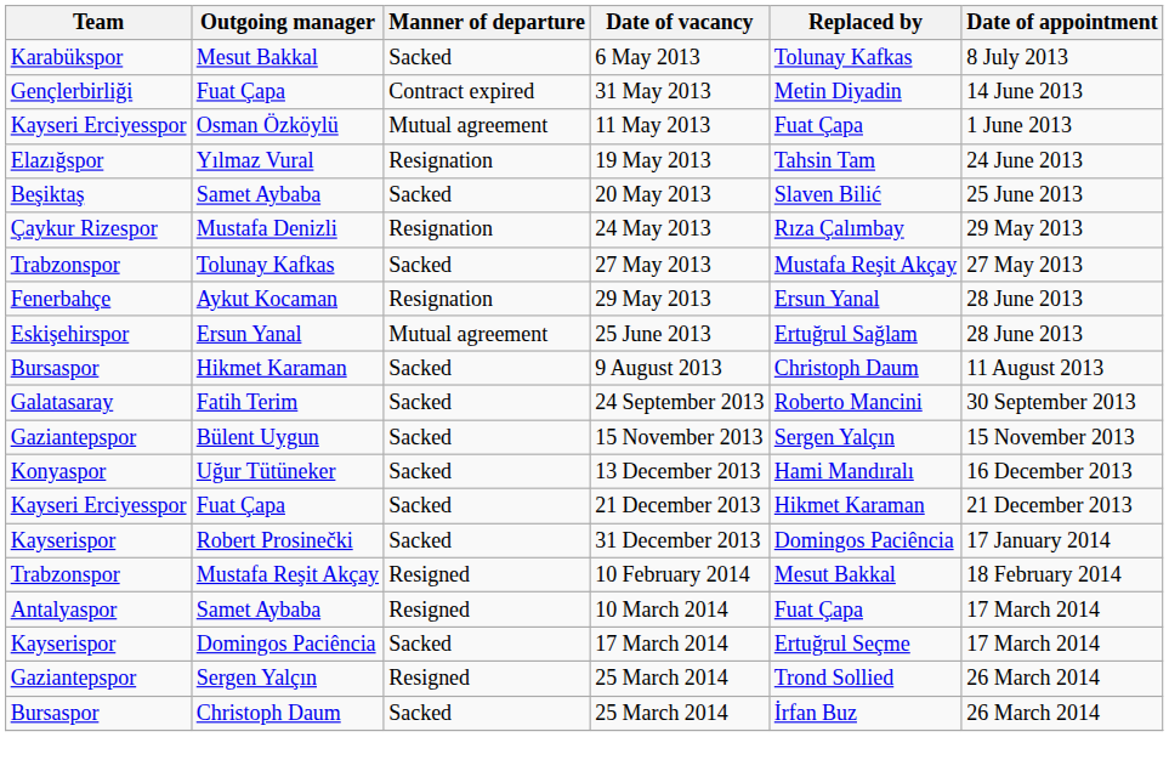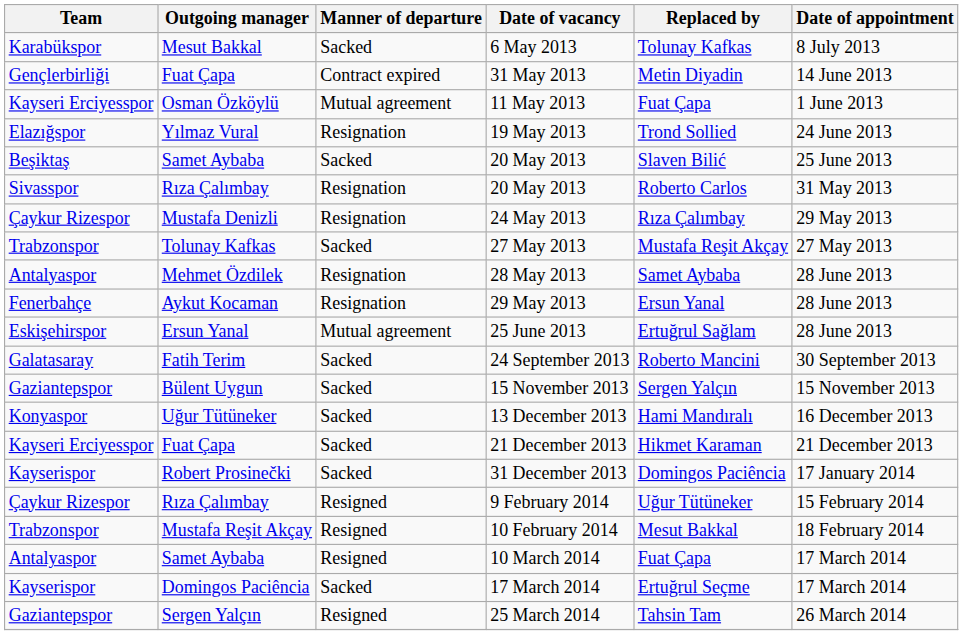 <table class="wikitable">
 <tr>
 <th>Team</th>
 <th>Outgoing manager</th>
 <th>Manner of departure</th>
 <th>Date of vacancy</th>
 <th>Replaced by</th>
 <th>Date of appointment</th>
 </tr>
 <tr>
 <td><a href='#'>Karabükspor</a></td>
 <td> <a href='#'>Mesut Bakkal</a></td>
 <td>Sacked</td>
 <td>6 May 2013</td>
 <td> <a href='#'>Tolunay Kafkas</a></td>
 <td>8 July 2013</td>
 </tr>
 <tr>
 <td><a href='#'>Gençlerbirliği</a></td>
 <td> <a href='#'>Fuat Çapa</a></td>
 <td>Contract expired</td>
 <td>31 May 2013</td>
 <td> <a href='#'>Metin Diyadin</a></td>
 <td>14 June 2013</td>
 </tr>
 <tr>
 <td><a href='#'>Kayseri Erciyesspor</a></td>
 <td> <a href='#'>Osman Özköylü</a></td>
 <td>Mutual agreement</td>
 <td>11 May 2013</td>
 <td> <a href='#'>Fuat Çapa</a></td>
 <td>1 June 2013</td>
 </tr>
 <tr>
 <td><a href='#'>Elazığspor</a></td>
 <td> <a href='#'>Yılmaz Vural</a></td>
 <td>Resignation</td>
 <td>19 May 2013</td>
-<td> <a href='#'>Tahsin Tam</a></td>
+<td> <a href='#'>Trond Sollied</a></td>
 <td>24 June 2013</td>
 </tr>
 <tr>
 <td><a href='#'>Beşiktaş</a></td>
 <td> <a href='#'>Samet Aybaba</a></td>
 <td>Sacked</td>
 <td>20 May 2013</td>
 <td> <a href='#'>Slaven Bilić</a></td>
 <td>25 June 2013</td>
+</tr>
+<tr>
+<td><a href='#'>Sivasspor</a></td>
+<td> <a href='#'>Rıza Çalımbay</a></td>
+<td>Resignation</td>
+<td>20 May 2013</td>
+<td> <a href='#'>Roberto Carlos</a></td>
+<td>31 May 2013</td>
 </tr>
 <tr>
 <td><a href='#'>Çaykur Rizespor</a></td>
 <td> <a href='#'>Mustafa Denizli</a></td>
 <td>Resignation</td>
 <td>24 May 2013</td>
 <td> <a href='#'>Rıza Çalımbay</a></td>
 <td>29 May 2013</td>
 </tr>
 <tr>
 <td><a href='#'>Trabzonspor</a></td>
 <td> <a href='#'>Tolunay Kafkas</a></td>
 <td>Sacked</td>
 <td>27 May 2013</td>
 <td> <a href='#'>Mustafa Reşit Akçay</a></td>
 <td>27 May 2013</td>
 </tr>
 <tr>
+<td><a href='#'>Antalyaspor</a></td>
+<td> <a href='#'>Mehmet Özdilek</a></td>
+<td>Resignation</td>
+<td>28 May 2013</td>
+<td> <a href='#'>Samet Aybaba</a></td>
+<td>28 June 2013</td>
+</tr>
+<tr>
 <td><a href='#'>Fenerbahçe</a></td>
 <td> <a href='#'>Aykut Kocaman</a></td>
 <td>Resignation</td>
 <td>29 May 2013</td>
 <td> <a href='#'>Ersun Yanal</a></td>
 <td>28 June 2013</td>
 </tr>
 <tr>
 <td><a href='#'>Eskişehirspor</a></td>
 <td> <a href='#'>Ersun Yanal</a></td>
 <td>Mutual agreement</td>
 <td>25 June 2013</td>
 <td> <a href='#'>Ertuğrul Sağlam</a></td>
 <td>28 June 2013</td>
-</tr>
-<tr>
-<td><a href='#'>Bursaspor</a></td>
-<td> <a href='#'>Hikmet Karaman</a></td>
-<td>Sacked</td>
-<td>9 August 2013</td>
-<td> <a href='#'>Christoph Daum</a></td>
-<td>11 August 2013</td>
 </tr>
 <tr>
 <td><a href='#'>Galatasaray</a></td>
 <td> <a href='#'>Fatih Terim</a></td>
 <td>Sacked</td>
 <td>24 September 2013</td>
 <td> <a href='#'>Roberto Mancini</a></td>
 <td>30 September 2013</td>
 </tr>
 <tr>
 <td><a href='#'>Gaziantepspor</a></td>
 <td> <a href='#'>Bülent Uygun</a></td>
 <td>Sacked</td>
 <td>15 November 2013</td>
 <td> <a href='#'>Sergen Yalçın</a></td>
 <td>15 November 2013</td>
 </tr>
 <tr>
 <td><a href='#'>Konyaspor</a></td>
 <td> <a href='#'>Uğur Tütüneker</a></td>
 <td>Sacked</td>
 <td>13 December 2013</td>
 <td> <a href='#'>Hami Mandıralı</a></td>
 <td>16 December 2013</td>
 </tr>
 <tr>
 <td><a href='#'>Kayseri Erciyesspor</a></td>
 <td> <a href='#'>Fuat Çapa</a></td>
 <td>Sacked</td>
 <td>21 December 2013</td>
 <td> <a href='#'>Hikmet Karaman</a></td>
 <td>21 December 2013</td>
 </tr>
 <tr>
 <td><a href='#'>Kayserispor</a></td>
 <td> <a href='#'>Robert Prosinečki</a></td>
 <td>Sacked</td>
 <td>31 December 2013</td>
 <td> <a href='#'>Domingos Paciência</a></td>
 <td>17 January 2014</td>
 </tr>
 <tr>
+<td><a href='#'>Çaykur Rizespor</a></td>
+<td> <a href='#'>Rıza Çalımbay</a></td>
+<td>Resigned</td>
+<td>9 February 2014</td>
+<td> <a href='#'>Uğur Tütüneker</a></td>
+<td>15 February 2014</td>
+</tr>
+<tr>
 <td><a href='#'>Trabzonspor</a></td>
 <td> <a href='#'>Mustafa Reşit Akçay</a></td>
 <td>Resigned</td>
 <td>10 February 2014</td>
 <td> <a href='#'>Mesut Bakkal</a></td>
 <td>18 February 2014</td>
 </tr>
 <tr>
 <td><a href='#'>Antalyaspor</a></td>
 <td> <a href='#'>Samet Aybaba</a></td>
 <td>Resigned</td>
 <td>10 March 2014</td>
 <td> <a href='#'>Fuat Çapa</a></td>
 <td>17 March 2014</td>
 </tr>
 <tr>
 <td><a href='#'>Kayserispor</a></td>
 <td> <a href='#'>Domingos Paciência</a></td>
 <td>Sacked</td>
 <td>17 March 2014</td>
 <td> <a href='#'>Ertuğrul Seçme</a></td>
 <td>17 March 2014</td>
 </tr>
 <tr>
 <td><a href='#'>Gaziantepspor</a></td>
 <td> <a href='#'>Sergen Yalçın</a></td>
 <td>Resigned</td>
 <td>25 March 2014</td>
-<td> <a href='#'>Trond Sollied</a></td>
-<td>26 March 2014</td>
-</tr>
-<tr>
-<td><a href='#'>Bursaspor</a></td>
-<td> <a href='#'>Christoph Daum</a></td>
-<td>Sacked</td>
-<td>25 March 2014</td>
-<td> <a href='#'>İrfan Buz</a></td>
+<td> <a href='#'>Tahsin Tam</a></td>
 <td>26 March 2014</td>
 </tr>
 <tr>
 </tr>
 </table>
